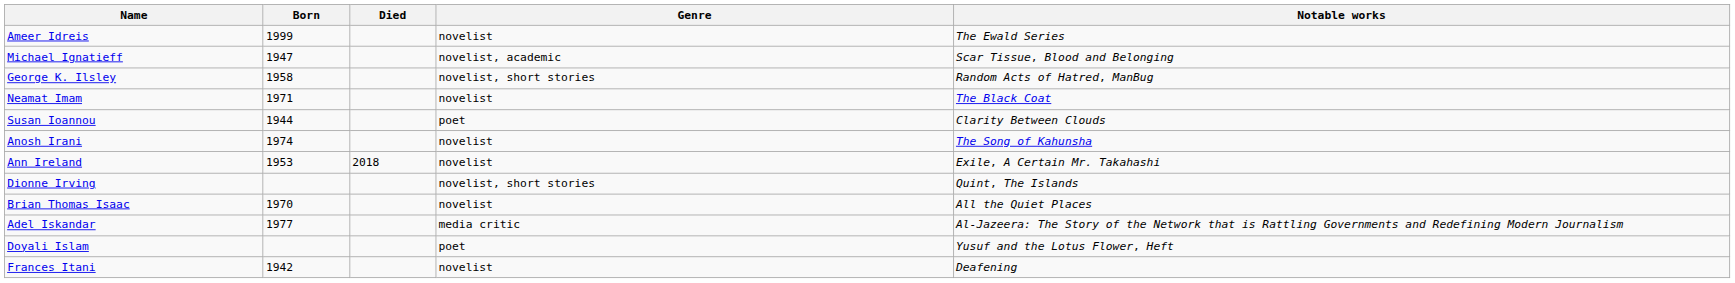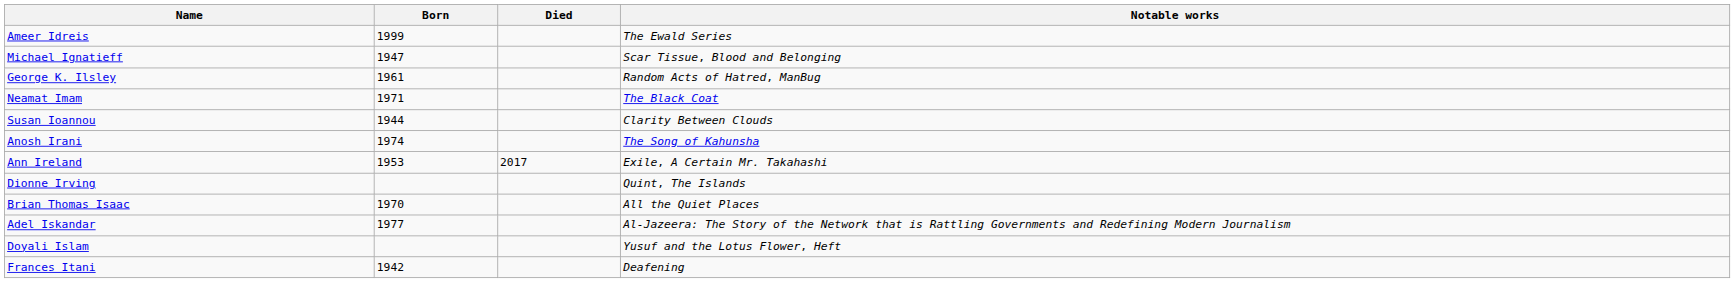 <table class="wikitable sortable" style="text-align:left; line-height:18px; width:100%;">
 <tr>
 <th scope="col" style="width:15%;">Name</th>
 <th scope="col" style="width:5%;">Born</th>
 <th scope="col" style="width:5%;">Died</th>
-<th scope="col" style="width:30%;">Genre</th>
 <th scope="col" style="width:45%;">Notable works</th>
 </tr>
 <tr>
 <td scope="row"><a href='#'>Ameer Idreis</a></td>
 <td>1999</td>
 <td></td>
-<td>novelist</td>
 <td><em>The Ewald Series</em></td>
 </tr>
 <tr>
 <td scope="row"><a href='#'>Michael Ignatieff</a></td>
 <td>1947</td>
 <td></td>
-<td>novelist, academic</td>
 <td><em>Scar Tissue</em>, <em>Blood and Belonging</em></td>
 </tr>
 <tr>
 <td scope="row"><a href='#'>George K. Ilsley</a></td>
-<td>1958</td>
+<td>1961</td>
 <td></td>
-<td>novelist, short stories</td>
 <td><em>Random Acts of Hatred</em>, <em>ManBug</em></td>
 </tr>
 <tr>
 <td scope="row"><a href='#'>Neamat Imam</a></td>
 <td>1971</td>
 <td></td>
-<td>novelist</td>
 <td><em><a href='#'>The Black Coat</a></em></td>
 </tr>
 <tr>
 <td scope="row"><a href='#'>Susan Ioannou</a></td>
 <td>1944</td>
 <td></td>
-<td>poet</td>
 <td><em>Clarity Between Clouds</em></td>
 </tr>
 <tr>
 <td scope="row"><a href='#'>Anosh Irani</a></td>
 <td>1974</td>
 <td></td>
-<td>novelist</td>
 <td><em><a href='#'>The Song of Kahunsha</a></em></td>
 </tr>
 <tr>
 <td scope="row"><a href='#'>Ann Ireland</a></td>
 <td>1953</td>
-<td>2018</td>
-<td>novelist</td>
+<td>2017</td>
 <td><em>Exile</em>, <em>A Certain Mr. Takahashi</em></td>
 </tr>
 <tr>
 <td scope="row"><a href='#'>Dionne Irving</a></td>
 <td></td>
 <td></td>
-<td>novelist, short stories</td>
 <td><em>Quint</em>, <em>The Islands</em></td>
 </tr>
 <tr>
 <td scope="row"><a href='#'>Brian Thomas Isaac</a></td>
 <td>1970</td>
 <td></td>
-<td>novelist</td>
 <td><em>All the Quiet Places</em></td>
 </tr>
 <tr>
 <td scope="row"><a href='#'>Adel Iskandar</a></td>
 <td>1977</td>
 <td></td>
-<td>media critic</td>
 <td><em>Al-Jazeera: The Story of the Network that is Rattling Governments and Redefining Modern Journalism</em></td>
 </tr>
 <tr>
 <td scope="row"><a href='#'>Doyali Islam</a></td>
 <td></td>
 <td></td>
-<td>poet</td>
 <td><em>Yusuf and the Lotus Flower</em>, <em>Heft</em></td>
 </tr>
 <tr>
 <td scope="row"><a href='#'>Frances Itani</a></td>
 <td>1942</td>
 <td></td>
-<td>novelist</td>
 <td><em>Deafening</em></td>
 </tr>
 </table>
